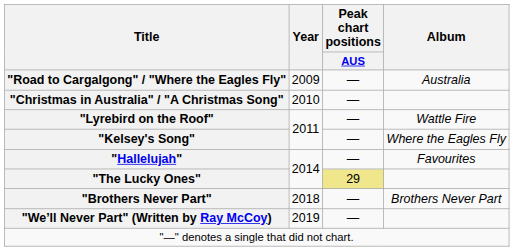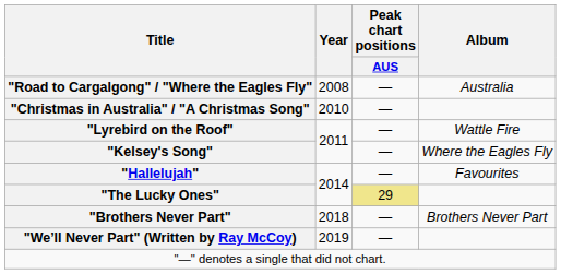 <table class="wikitable plainrowheaders" style="text-align:center;" border="1">
 <tr>
 <th scope="col" rowspan="2">Title</th>
 <th scope="col" rowspan="2">Year</th>
 <th scope="col" colspan="1">Peak chart positions</th>
 <th scope="col" rowspan="2">Album</th>
 </tr>
 <tr>
 <th scope="col" style="width:3em;font-size:90%;"><a href='#'>AUS</a><br></th>
 </tr>
 <tr>
 <th scope="row">"Road to Cargalgong" / "Where the Eagles Fly"</th>
-<td>2009</td>
+<td>2008</td>
 <td>—</td>
 <td><em>Australia</em></td>
 </tr>
 <tr>
 <th scope="row">"Christmas in Australia" / "A Christmas Song"</th>
 <td>2010</td>
 <td>—</td>
 <td></td>
 </tr>
 <tr>
 <th scope="row">"Lyrebird on the Roof"</th>
 <td rowspan="2">2011</td>
 <td>—</td>
 <td><em>Wattle Fire</em></td>
 </tr>
 <tr>
 <th scope="row">"Kelsey's Song"</th>
 <td>—</td>
 <td><em>Where the Eagles Fly</em></td>
 </tr>
 <tr>
 <th scope="row">"<a href='#'>Hallelujah</a>"</th>
 <td rowspan="2">2014</td>
 <td>—</td>
 <td><em>Favourites</em></td>
 </tr>
 <tr>
 <th scope="row">"The Lucky Ones"</th>
 <td style="background: khaki;">29</td>
 <td></td>
 </tr>
 <tr>
 <th scope="row">"Brothers Never Part"</th>
 <td>2018</td>
 <td>—</td>
 <td><em>Brothers Never Part</em></td>
 </tr>
 <tr>
 <th scope="row">"We’ll Never Part" (Written by <a href='#'>Ray McCoy</a>)</th>
 <td>2019</td>
 <td>—</td>
 <td></td>
 </tr>
 <tr>
 <td colspan="4" style="font-size:90%">"—" denotes a single that did not chart.</td>
 </tr>
 </table>
